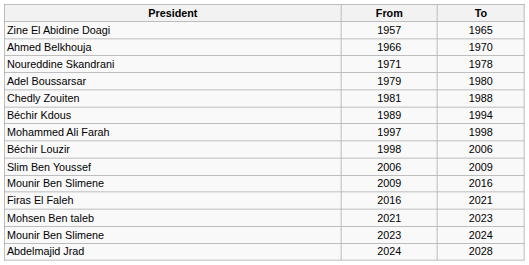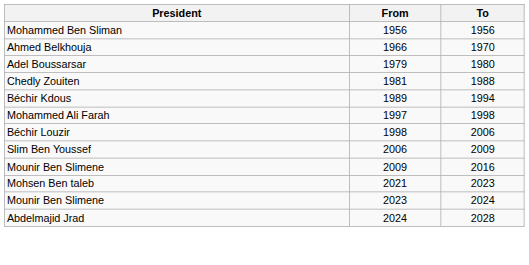 <table class="wikitable" width=35% style="font-size:90%; text-align:center;">
 <tr>
 <th>President</th>
 <th>From</th>
 <th>To</th>
 </tr>
 <tr>
-<td align=left> Zine El Abidine Doagi</td>
-<td>1957</td>
-<td>1965</td>
+<td align=left> Mohammed Ben Sliman</td>
+<td>1956</td>
+<td>1956</td>
 </tr>
 <tr>
 <td align=left> Ahmed Belkhouja</td>
 <td>1966</td>
 <td>1970</td>
-</tr>
-<tr>
-<td align=left> Noureddine Skandrani</td>
-<td>1971</td>
-<td>1978</td>
 </tr>
 <tr>
 <td align=left> Adel Boussarsar</td>
 <td>1979</td>
 <td>1980</td>
 </tr>
 <tr>
 <td align=left> Chedly Zouiten</td>
 <td>1981</td>
 <td>1988</td>
 </tr>
 <tr>
 <td align=left> Béchir Kdous</td>
 <td>1989</td>
 <td>1994</td>
 </tr>
 <tr>
 <td align=left> Mohammed Ali Farah</td>
 <td>1997</td>
 <td>1998</td>
 </tr>
 <tr>
 <td align=left> Béchir Louzir</td>
 <td>1998</td>
 <td>2006</td>
 </tr>
 <tr>
 <td align=left> Slim Ben Youssef</td>
 <td>2006</td>
 <td>2009</td>
 </tr>
 <tr>
 <td align=left> Mounir Ben Slimene</td>
 <td>2009</td>
 <td>2016</td>
 </tr>
 <tr>
-<td align=left> Firas El Faleh</td>
-<td>2016</td>
-<td>2021</td>
-</tr>
-<tr>
 <td align=left> Mohsen Ben taleb</td>
 <td>2021</td>
 <td>2023</td>
 </tr>
 <tr>
 <td align=left> Mounir Ben Slimene</td>
 <td>2023</td>
 <td>2024</td>
 </tr>
 <tr>
 <td align=left> Abdelmajid Jrad</td>
 <td>2024</td>
 <td>2028</td>
 </tr>
 </table>
